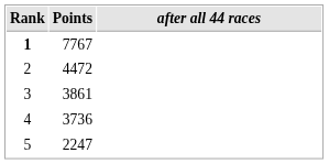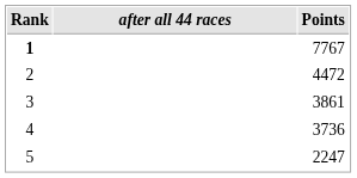 <table cellspacing="1" cellpadding="3" style="border:1px solid #AAAAAA;font-size:86%">
 <tr bgcolor="#E4E4E4">
 <th style="border-bottom:1px solid #AAAAAA" width=10>Rank</th>
+<th style="border-bottom:1px solid #AAAAAA" width=200><strong><em>after all 44 races</em></strong></th>
 <th style="border-bottom:1px solid #AAAAAA" width=20>Points</th>
-<th style="border-bottom:1px solid #AAAAAA" width=200><strong><em>after all 44 races</em></strong></th>
 </tr>
 <tr>
 <td align="center"><strong>1</strong></td>
+<td><strong></strong></td>
 <td align="right">7767</td>
-<td><strong></strong></td>
 </tr>
 <tr>
 <td align="center">2</td>
+<td>  </td>
 <td align="right">4472</td>
-<td>  </td>
 </tr>
 <tr>
 <td align="center">3</td>
+<td></td>
 <td align="right">3861</td>
-<td></td>
 </tr>
 <tr>
 <td align="center">4</td>
+<td></td>
 <td align="right">3736</td>
-<td></td>
 </tr>
 <tr>
 <td align="center">5</td>
+<td></td>
 <td align="right">2247</td>
-<td></td>
 </tr>
 </table>
